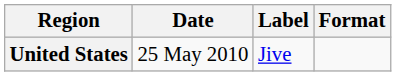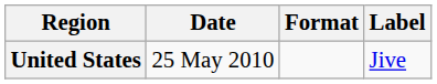 <table class="wikitable plainrowheaders">
 <tr>
 <th scope="col">Region</th>
 <th scope="col">Date</th>
+<th scope="col">Format</th>
 <th scope="col">Label</th>
-<th scope="col">Format</th>
 </tr>
 <tr>
 <th scope="row">United States</th>
 <td>25 May 2010</td>
+<td></td>
 <td><a href='#'>Jive</a></td>
-<td></td>
 </tr>
 </table>
